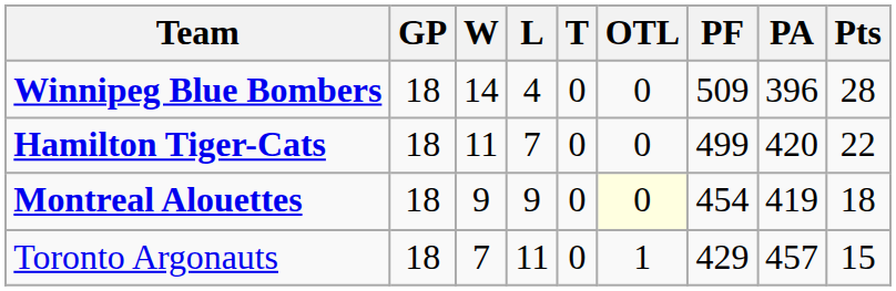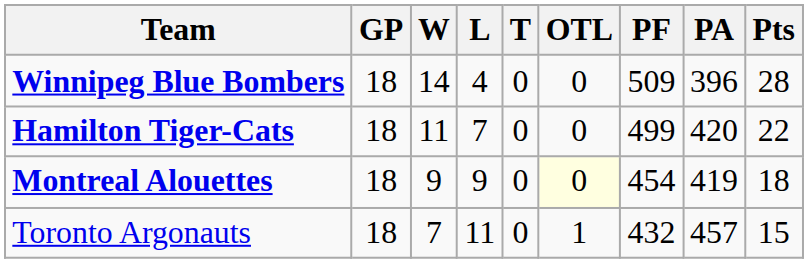 <table class="wikitable">
 <tr>
 <th>Team</th>
 <th>GP</th>
 <th>W</th>
 <th>L</th>
 <th>T</th>
 <th>OTL</th>
 <th>PF</th>
 <th>PA</th>
 <th>Pts</th>
 </tr>
 <tr align="center">
 <td align="left"><strong><a href='#'>Winnipeg Blue Bombers</a></strong></td>
 <td>18</td>
 <td>14</td>
 <td>4</td>
 <td>0</td>
 <td>0</td>
 <td>509</td>
 <td>396</td>
 <td>28</td>
 </tr>
 <tr align="center">
 <td align="left"><strong><a href='#'>Hamilton Tiger-Cats</a></strong></td>
 <td>18</td>
 <td>11</td>
 <td>7</td>
 <td>0</td>
 <td>0</td>
 <td>499</td>
 <td>420</td>
 <td>22</td>
 </tr>
 <tr align="center">
 <td align="left"><strong><a href='#'>Montreal Alouettes</a></strong></td>
 <td>18</td>
 <td>9</td>
 <td>9</td>
 <td>0</td>
 <td style="background: lightyellow;">0</td>
 <td>454</td>
 <td>419</td>
 <td>18</td>
 </tr>
 <tr align="center">
 <td align="left"><a href='#'>Toronto Argonauts</a></td>
 <td>18</td>
 <td>7</td>
 <td>11</td>
 <td>0</td>
 <td>1</td>
-<td>429</td>
+<td>432</td>
 <td>457</td>
 <td>15</td>
 </tr>
 </table>
